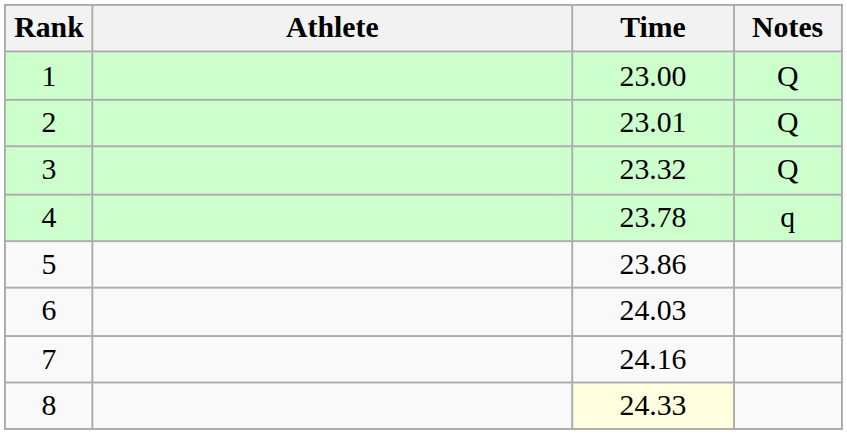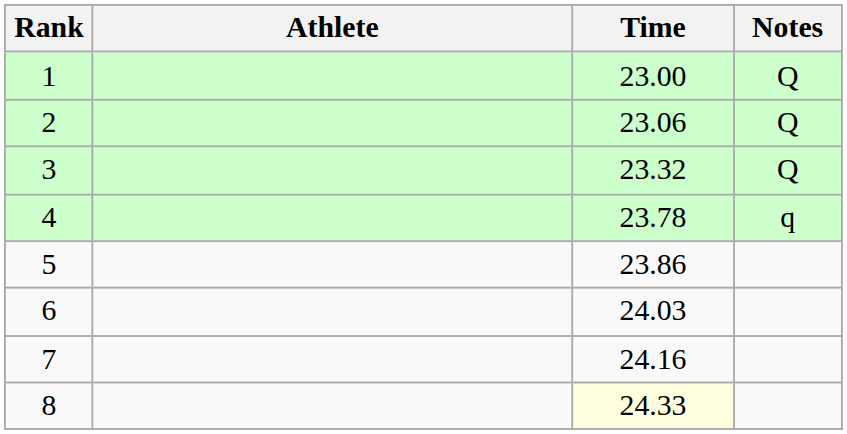 <table class="wikitable" style="text-align:center">
 <tr>
 <th width=40>Rank</th>
 <th width=250>Athlete</th>
 <th width=80>Time</th>
 <th width=50>Notes</th>
 </tr>
 <tr bgcolor=ccffcc>
 <td>1</td>
 <td align=left></td>
 <td>23.00</td>
 <td>Q</td>
 </tr>
 <tr bgcolor=ccffcc>
 <td>2</td>
 <td align=left></td>
-<td>23.01</td>
+<td>23.06</td>
 <td>Q</td>
 </tr>
 <tr bgcolor=ccffcc>
 <td>3</td>
 <td align=left></td>
 <td>23.32</td>
 <td>Q</td>
 </tr>
 <tr bgcolor=ccffcc>
 <td>4</td>
 <td align=left></td>
 <td>23.78</td>
 <td>q</td>
 </tr>
 <tr>
 <td>5</td>
 <td align=left></td>
 <td>23.86</td>
 <td></td>
 </tr>
 <tr>
 <td>6</td>
 <td align=left></td>
 <td>24.03</td>
 <td></td>
 </tr>
 <tr>
 <td>7</td>
 <td align=left></td>
 <td>24.16</td>
 <td></td>
 </tr>
 <tr>
 <td>8</td>
 <td align=left></td>
 <td style="background: lightyellow;">24.33</td>
 <td></td>
 </tr>
 </table>
